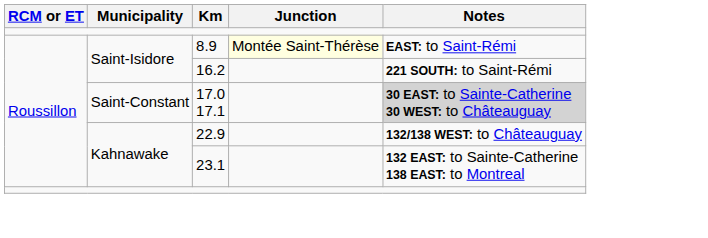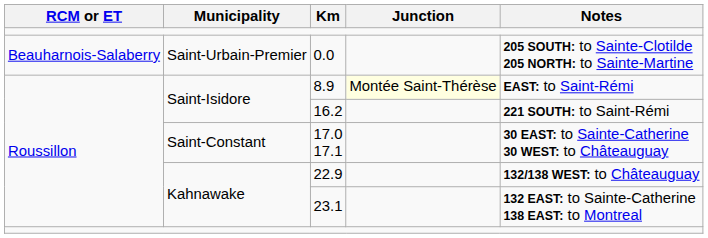 <table class=wikitable>
 <tr>
 <th><a href='#'>RCM</a> or <a href='#'>ET</a></th>
 <th>Municipality</th>
 <th>Km</th>
 <th>Junction</th>
 <th>Notes</th>
 </tr>
 <tr>
 <td colspan="5"></td>
+</tr>
+<tr>
+<td><a href='#'>Beauharnois-Salaberry</a></td>
+<td>Saint-Urbain-Premier</td>
+<td>0.0</td>
+<td></td>
+<td><small><strong>205 SOUTH:</strong></small> to <a href='#'>Sainte-Clotilde</a> <br> <small><strong>205 NORTH:</strong></small> to <a href='#'>Sainte-Martine</a></td>
 </tr>
 <tr>
 <td rowspan="5"><a href='#'>Roussillon</a></td>
 <td rowspan="2">Saint-Isidore</td>
 <td>8.9</td>
 <td style="background: lightyellow;">Montée Saint-Thérèse</td>
 <td><small><strong>EAST:</strong></small> to <a href='#'>Saint-Rémi</a></td>
 </tr>
 <tr>
 <td>16.2</td>
 <td></td>
 <td><small><strong>221 SOUTH:</strong></small> to Saint-Rémi</td>
 </tr>
 <tr>
 <td>Saint-Constant</td>
 <td>17.0 <br> 17.1</td>
 <td></td>
-<td style="background: lightgrey;"><small><strong>30 EAST:</strong></small> to <a href='#'>Sainte-Catherine</a> <br> <small><strong>30 WEST:</strong></small> to <a href='#'>Châteauguay</a></td>
+<td><small><strong>30 EAST:</strong></small> to <a href='#'>Sainte-Catherine</a> <br> <small><strong>30 WEST:</strong></small> to <a href='#'>Châteauguay</a></td>
 </tr>
 <tr>
 <td rowspan="2">Kahnawake</td>
 <td>22.9</td>
 <td></td>
 <td><small><strong>132/138 WEST:</strong></small> to <a href='#'>Châteauguay</a></td>
 </tr>
 <tr>
 <td>23.1</td>
 <td></td>
 <td><small><strong>132 EAST:</strong></small> to Sainte-Catherine <br> <small><strong>138 EAST:</strong></small> to <a href='#'>Montreal</a></td>
 </tr>
 <tr>
 <td colspan="5"></td>
 </tr>
 </table>
